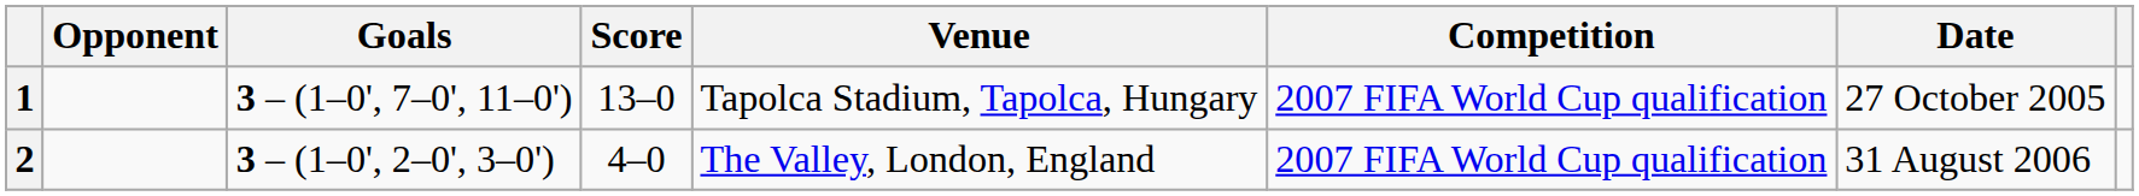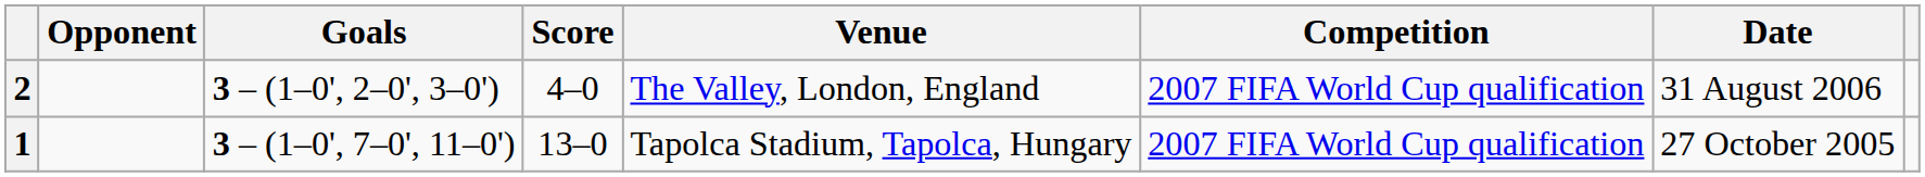 <table class="wikitable sortable">
 <tr>
 <th scope=col></th>
 <th scope=col>Opponent</th>
 <th scope=col>Goals</th>
 <th scope=col>Score</th>
 <th scope=col>Venue</th>
 <th scope=col>Competition</th>
 <th scope=col>Date</th>
 <th scope=col class="unsortable"></th>
 </tr>
 <tr>
+<th style="text-align: center">2</th>
+<td data-sort-value="Brazil"></td>
+<td data-sort-value="29"><strong>3</strong> – (1–0', 2–0', 3–0')</td>
+<td data-sort-value="1" style="text-align: center">4–0</td>
+<td><a href='#'>The Valley</a>, London, England</td>
+<td><a href='#'>2007 FIFA World Cup qualification</a></td>
+<td>31 August 2006</td>
+<td style="text-align: center"></td>
+</tr>
+<tr>
 <th style="text-align: center">1</th>
 <td data-sort-value="Switzerland"></td>
 <td data-sort-value="15"><strong>3</strong> – (1–0', 7–0', 11–0')</td>
 <td data-sort-value="2" style="text-align: center">13–0</td>
 <td>Tapolca Stadium, <a href='#'>Tapolca</a>, Hungary</td>
 <td><a href='#'>2007 FIFA World Cup qualification</a></td>
 <td>27 October 2005</td>
 <td style="text-align: center"></td>
 </tr>
-<tr>
-<th style="text-align: center">2</th>
-<td data-sort-value="Brazil"></td>
-<td data-sort-value="29"><strong>3</strong> – (1–0', 2–0', 3–0')</td>
-<td data-sort-value="1" style="text-align: center">4–0</td>
-<td><a href='#'>The Valley</a>, London, England</td>
-<td><a href='#'>2007 FIFA World Cup qualification</a></td>
-<td>31 August 2006</td>
-<td style="text-align: center"></td>
-</tr>
 </table>
